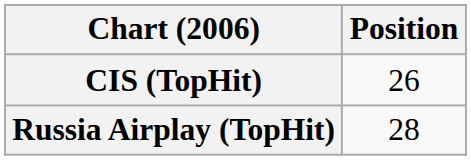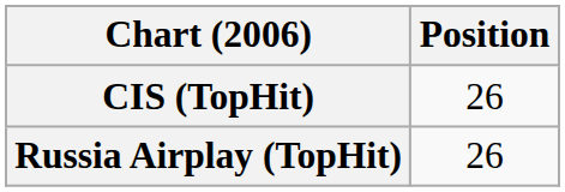 <table class="wikitable plainrowheaders" style="text-align:center">
 <tr>
 <th scope="col">Chart (2006)</th>
 <th scope="col">Position</th>
 </tr>
 <tr>
 <th scope="row">CIS (TopHit)</th>
 <td>26</td>
 </tr>
 <tr>
 <th scope="row">Russia Airplay (TopHit)</th>
-<td>28</td>
+<td>26</td>
 </tr>
 </table>
